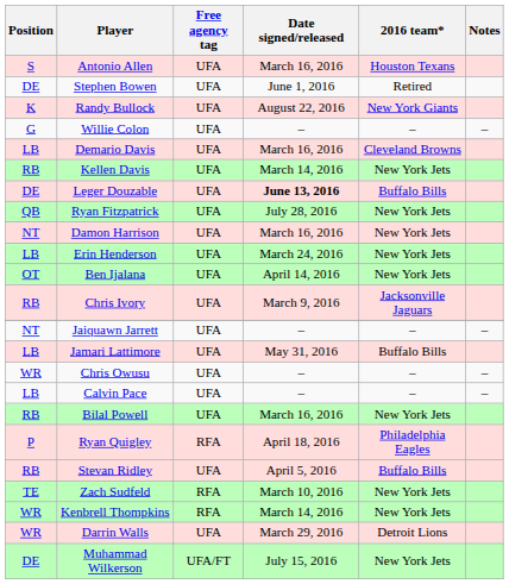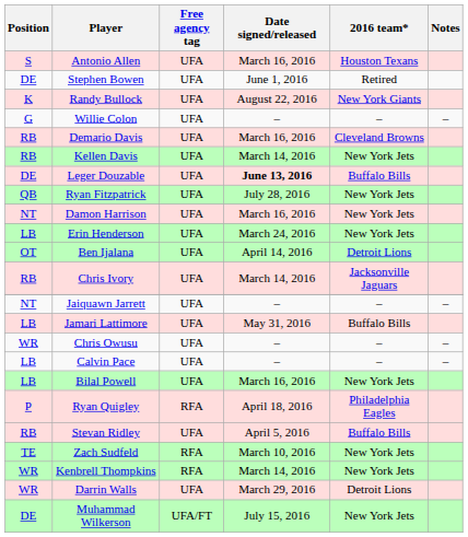 <table class="sortable wikitable">
 <tr>
 <th>Position</th>
 <th>Player</th>
 <th><a href='#'>Free agency</a><br>tag</th>
 <th>Date signed/released</th>
 <th>2016 team*</th>
 <th>Notes</th>
 </tr>
 <tr style="background:#fdd; text-align:center;">
 <td><a href='#'>S</a></td>
 <td><a href='#'>Antonio Allen</a></td>
 <td>UFA</td>
 <td>March 16, 2016</td>
 <td><a href='#'>Houston Texans</a></td>
 <td></td>
 </tr>
 <tr style="background:; text-align:center;">
 <td><a href='#'>DE</a></td>
 <td><a href='#'>Stephen Bowen</a></td>
 <td>UFA</td>
 <td>June 1, 2016</td>
 <td>Retired</td>
 <td></td>
 </tr>
 <tr style="background:#fdd; text-align:center;">
 <td><a href='#'>K</a></td>
 <td><a href='#'>Randy Bullock</a></td>
 <td>UFA</td>
 <td>August 22, 2016</td>
 <td><a href='#'>New York Giants</a></td>
 <td></td>
 </tr>
 <tr style="background:; text-align:center;">
 <td><a href='#'>G</a></td>
 <td><a href='#'>Willie Colon</a></td>
 <td>UFA</td>
 <td>–</td>
 <td>–</td>
 <td>–</td>
 </tr>
 <tr style="background:#fdd; text-align:center;">
-<td><a href='#'>LB</a></td>
+<td><a href='#'>RB</a></td>
 <td><a href='#'>Demario Davis</a></td>
 <td>UFA</td>
 <td>March 16, 2016</td>
 <td><a href='#'>Cleveland Browns</a></td>
 <td></td>
 </tr>
 <tr style="background:#bfb; text-align:center;">
 <td><a href='#'>RB</a></td>
 <td><a href='#'>Kellen Davis</a></td>
 <td>UFA</td>
 <td>March 14, 2016</td>
 <td>New York Jets</td>
 <td></td>
 </tr>
 <tr style="background:#fdd; text-align:center;">
 <td><a href='#'>DE</a></td>
 <td><a href='#'>Leger Douzable</a></td>
 <td>UFA</td>
 <td><strong>June 13, 2016</strong></td>
 <td><a href='#'>Buffalo Bills</a></td>
 <td></td>
 </tr>
 <tr style="background:#bfb; text-align:center;">
 <td><a href='#'>QB</a></td>
 <td><a href='#'>Ryan Fitzpatrick</a></td>
 <td>UFA</td>
 <td>July 28, 2016</td>
 <td>New York Jets</td>
 <td></td>
 </tr>
 <tr style="background:#fdd; text-align:center;">
 <td><a href='#'>NT</a></td>
 <td><a href='#'>Damon Harrison</a></td>
 <td>UFA</td>
 <td>March 16, 2016</td>
 <td>New York Jets</td>
 <td></td>
 </tr>
 <tr style="background:#bfb; text-align:center;">
 <td><a href='#'>LB</a></td>
 <td><a href='#'>Erin Henderson</a></td>
 <td>UFA</td>
 <td>March 24, 2016</td>
 <td>New York Jets</td>
 <td></td>
 </tr>
 <tr style="background:#bfb; text-align:center;">
 <td><a href='#'>OT</a></td>
 <td><a href='#'>Ben Ijalana</a></td>
 <td>UFA</td>
 <td>April 14, 2016</td>
-<td>New York Jets</td>
+<td><a href='#'>Detroit Lions</a></td>
 <td></td>
 </tr>
 <tr style="background:#fdd; text-align:center;">
 <td><a href='#'>RB</a></td>
 <td><a href='#'>Chris Ivory</a></td>
 <td>UFA</td>
-<td>March 9, 2016</td>
+<td>March 14, 2016</td>
 <td><a href='#'>Jacksonville Jaguars</a></td>
 <td></td>
 </tr>
 <tr style="background:; text-align:center;">
 </tr>
 <tr style="background:; text-align:center;">
 <td><a href='#'>NT</a></td>
 <td><a href='#'>Jaiquawn Jarrett</a></td>
 <td>UFA</td>
 <td>–</td>
 <td>–</td>
 <td>–</td>
 </tr>
 <tr style="background:#fdd; text-align:center;">
 <td><a href='#'>LB</a></td>
 <td><a href='#'>Jamari Lattimore</a></td>
 <td>UFA</td>
 <td>May 31, 2016</td>
 <td>Buffalo Bills</td>
 <td></td>
 </tr>
 <tr style="background:; text-align:center;">
 <td><a href='#'>WR</a></td>
 <td><a href='#'>Chris Owusu</a></td>
 <td>UFA</td>
 <td>–</td>
 <td>–</td>
 <td>–</td>
 </tr>
 <tr style="background:; text-align:center;">
 <td><a href='#'>LB</a></td>
 <td><a href='#'>Calvin Pace</a></td>
 <td>UFA</td>
 <td>–</td>
 <td>–</td>
 <td>–</td>
 </tr>
 <tr style="background:#bfb; text-align:center;">
-<td><a href='#'>RB</a></td>
+<td><a href='#'>LB</a></td>
 <td><a href='#'>Bilal Powell</a></td>
 <td>UFA</td>
 <td>March 16, 2016</td>
 <td>New York Jets</td>
 <td></td>
 </tr>
 <tr style="background:#fdd; text-align:center;">
 <td><a href='#'>P</a></td>
 <td><a href='#'>Ryan Quigley</a></td>
 <td>RFA</td>
 <td>April 18, 2016</td>
 <td><a href='#'>Philadelphia Eagles</a></td>
 <td></td>
 </tr>
 <tr style="background:#fdd; text-align:center;">
 <td><a href='#'>RB</a></td>
 <td><a href='#'>Stevan Ridley</a></td>
 <td>UFA</td>
 <td>April 5, 2016</td>
 <td><a href='#'>Buffalo Bills</a></td>
 <td></td>
 </tr>
 <tr style="background:#bfb; text-align:center;">
 <td><a href='#'>TE</a></td>
 <td><a href='#'>Zach Sudfeld</a></td>
 <td>RFA</td>
 <td>March 10, 2016</td>
 <td>New York Jets</td>
 <td></td>
 </tr>
 <tr style="background:#bfb; text-align:center;">
 <td><a href='#'>WR</a></td>
 <td><a href='#'>Kenbrell Thompkins</a></td>
 <td>RFA</td>
 <td>March 14, 2016</td>
 <td>New York Jets</td>
 <td></td>
 </tr>
 <tr style="background:#fdd; text-align:center;">
 <td><a href='#'>WR</a></td>
 <td><a href='#'>Darrin Walls</a></td>
 <td>UFA</td>
 <td>March 29, 2016</td>
 <td>Detroit Lions</td>
 <td></td>
 </tr>
 <tr style="background:#bfb; text-align:center;">
 <td><a href='#'>DE</a></td>
 <td><a href='#'>Muhammad Wilkerson</a></td>
 <td>UFA/FT</td>
 <td>July 15, 2016</td>
 <td>New York Jets</td>
 <td></td>
 </tr>
 </table>
